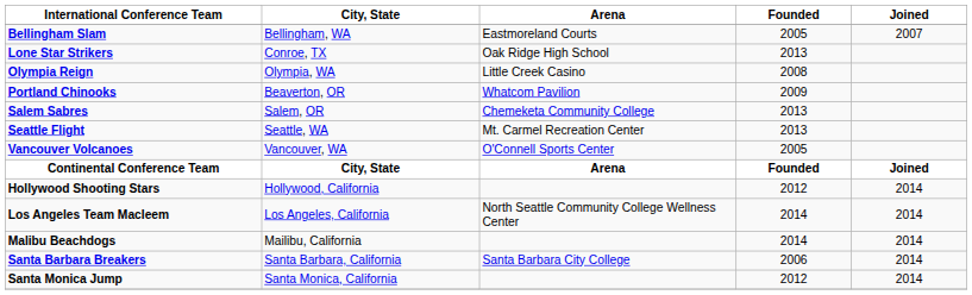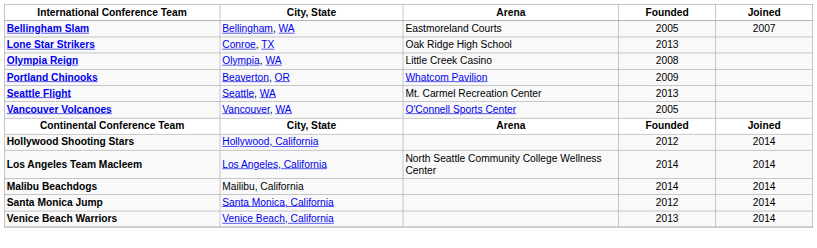 <table class="wikitable" style="width:100%; text-align:left">
 <tr>
 <th style="background:white; width:20%">International Conference Team</th>
 <th style="background:white; width:17%">City, State</th>
 <th style="background:white; width:20%">Arena</th>
 <th style="background:white; width:9%">Founded</th>
 <th style="background:white; width:9%">Joined</th>
 </tr>
 <tr>
 </tr>
 <tr>
 <td><strong><a href='#'>Bellingham Slam</a></strong></td>
 <td><a href='#'>Bellingham</a>, <a href='#'>WA</a></td>
 <td>Eastmoreland Courts</td>
 <td align=center>2005</td>
 <td align=center>2007</td>
 </tr>
 <tr>
 <td><strong><a href='#'>Lone Star Strikers</a></strong></td>
 <td><a href='#'>Conroe</a>, <a href='#'>TX</a></td>
 <td>Oak Ridge High School</td>
 <td align=center>2013</td>
 <td align=center></td>
 </tr>
 <tr>
 <td><strong><a href='#'>Olympia Reign</a></strong></td>
 <td><a href='#'>Olympia</a>, <a href='#'>WA</a></td>
 <td>Little Creek Casino</td>
 <td align=center>2008</td>
 <td align=center></td>
 </tr>
 <tr>
 <td><strong><a href='#'>Portland Chinooks</a></strong></td>
 <td><a href='#'>Beaverton</a>, <a href='#'>OR</a></td>
 <td><a href='#'>Whatcom Pavilion</a></td>
 <td align=center>2009</td>
-<td align=center></td>
-</tr>
-<tr>
-<td><strong><a href='#'>Salem Sabres</a></strong></td>
-<td><a href='#'>Salem</a>, <a href='#'>OR</a></td>
-<td><a href='#'>Chemeketa Community College</a></td>
-<td align=center>2013</td>
 <td align=center></td>
 </tr>
 <tr>
 <td><strong><a href='#'>Seattle Flight</a></strong></td>
 <td><a href='#'>Seattle</a>, <a href='#'>WA</a></td>
 <td>Mt. Carmel Recreation Center</td>
 <td align=center>2013</td>
 <td align=center></td>
 </tr>
 <tr>
 <td><strong><a href='#'>Vancouver Volcanoes</a></strong></td>
 <td><a href='#'>Vancouver</a>, <a href='#'>WA</a></td>
 <td><a href='#'>O'Connell Sports Center</a></td>
 <td align=center>2005</td>
 <td align=center></td>
 </tr>
 <tr>
 <th style="background:white; width:20%">Continental Conference Team</th>
 <th style="background:white; width:17%">City, State</th>
 <th style="background:white; width:20%">Arena</th>
 <th style="background:white; width:9%">Founded</th>
 <th style="background:white; width:9%">Joined</th>
 </tr>
 <tr>
 <td><strong>Hollywood Shooting Stars</strong></td>
 <td><a href='#'>Hollywood, California</a></td>
 <td></td>
 <td align=center>2012</td>
 <td align=center>2014</td>
 </tr>
 <tr>
 <td><strong>Los Angeles Team Macleem</strong></td>
 <td><a href='#'>Los Angeles, California</a></td>
 <td>North Seattle Community College Wellness Center</td>
 <td align=center>2014</td>
 <td align=center>2014</td>
 </tr>
 <tr>
 <td><strong>Malibu Beachdogs</strong></td>
 <td>Mailibu, California</td>
 <td></td>
 <td align=center>2014</td>
 <td align=center>2014</td>
 </tr>
 <tr>
-<td><strong><a href='#'>Santa Barbara Breakers</a></strong></td>
-<td><a href='#'>Santa Barbara, California</a></td>
-<td><a href='#'>Santa Barbara City College</a></td>
-<td align=center>2006</td>
-<td align=center>2014</td>
-</tr>
-<tr>
 <td><strong>Santa Monica Jump</strong></td>
 <td><a href='#'>Santa Monica, California</a></td>
 <td></td>
 <td align=center>2012</td>
 <td align=center>2014</td>
 </tr>
 <tr>
+<td><strong>Venice Beach Warriors</strong></td>
+<td><a href='#'>Venice Beach, California</a></td>
+<td></td>
+<td align=center>2013</td>
+<td align=center>2014</td>
+</tr>
+<tr>
 </tr>
 </table>
